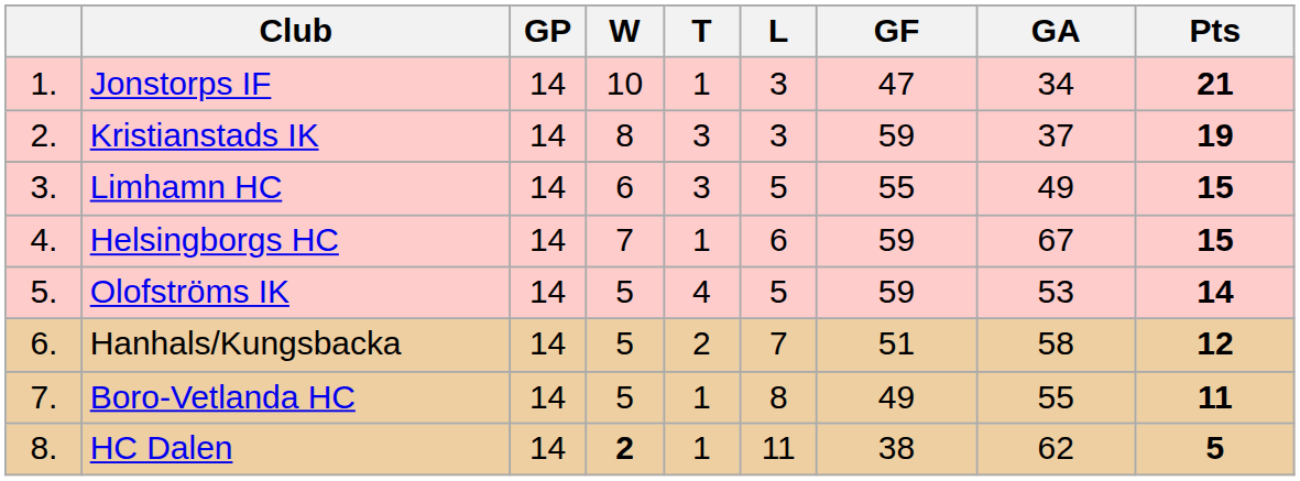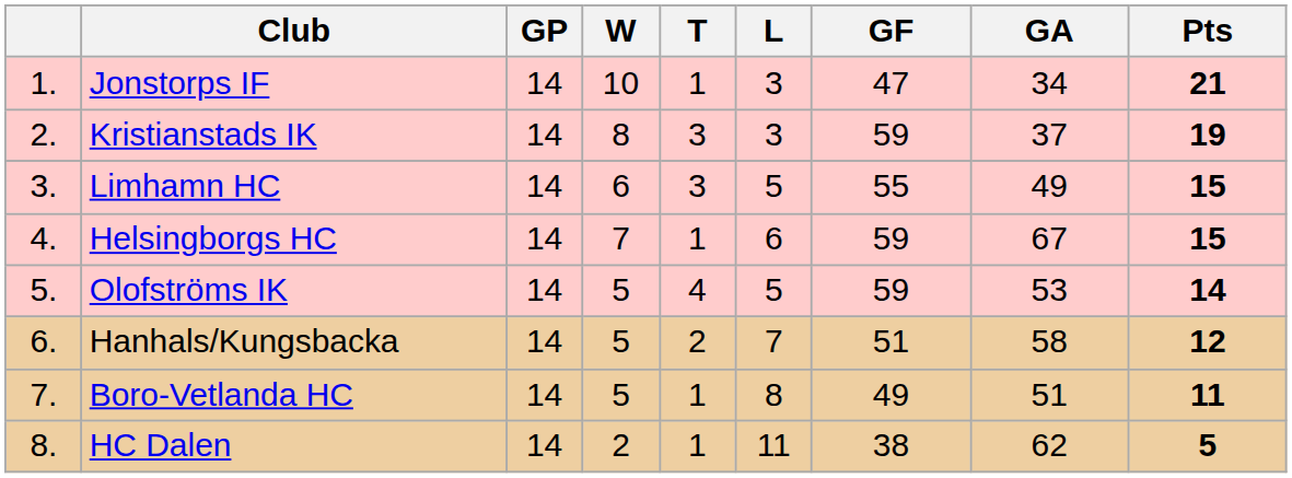 <table class="wikitable">
 <tr>
 <th width="30"></th>
 <th width="200">Club</th>
 <th width="30">GP</th>
 <th width="30">W</th>
 <th width="30">T</th>
 <th width="30">L</th>
 <th width="70">GF</th>
 <th width="70">GA</th>
 <th width="70">Pts</th>
 </tr>
 <tr bgcolor="#FFCCCC" align="center">
 <td>1.</td>
 <td align="left"><a href='#'>Jonstorps IF</a></td>
 <td>14</td>
 <td>10</td>
 <td>1</td>
 <td>3</td>
 <td>47</td>
 <td>34</td>
 <td><strong>21</strong></td>
 </tr>
 <tr bgcolor="#FFCCCC" align="center">
 <td>2.</td>
 <td align="left"><a href='#'>Kristianstads IK</a></td>
 <td>14</td>
 <td>8</td>
 <td>3</td>
 <td>3</td>
 <td>59</td>
 <td>37</td>
 <td><strong>19</strong></td>
 </tr>
 <tr bgcolor="#FFCCCC" align="center">
 <td>3.</td>
 <td align="left"><a href='#'>Limhamn HC</a></td>
 <td>14</td>
 <td>6</td>
 <td>3</td>
 <td>5</td>
 <td>55</td>
 <td>49</td>
 <td><strong>15</strong></td>
 </tr>
 <tr bgcolor="#FFCCCC" align="center">
 <td>4.</td>
 <td align="left"><a href='#'>Helsingborgs HC</a></td>
 <td>14</td>
 <td>7</td>
 <td>1</td>
 <td>6</td>
 <td>59</td>
 <td>67</td>
 <td><strong>15</strong></td>
 </tr>
 <tr bgcolor="#FFCCCC" align="center">
 <td>5.</td>
 <td align="left"><a href='#'>Olofströms IK</a></td>
 <td>14</td>
 <td>5</td>
 <td>4</td>
 <td>5</td>
 <td>59</td>
 <td>53</td>
 <td><strong>14</strong></td>
 </tr>
 <tr bgcolor="#EECFA1" align="center">
 <td>6.</td>
 <td align="left">Hanhals/Kungsbacka</td>
 <td>14</td>
 <td>5</td>
 <td>2</td>
 <td>7</td>
 <td>51</td>
 <td>58</td>
 <td><strong>12</strong></td>
 </tr>
 <tr bgcolor="#EECFA1" align="center">
 <td>7.</td>
 <td align="left"><a href='#'>Boro-Vetlanda HC</a></td>
 <td>14</td>
 <td>5</td>
 <td>1</td>
 <td>8</td>
 <td>49</td>
-<td>55</td>
+<td>51</td>
 <td><strong>11</strong></td>
 </tr>
 <tr bgcolor="#EECFA1" align="center">
 <td>8.</td>
 <td align="left"><a href='#'>HC Dalen</a></td>
 <td>14</td>
-<td><strong>2</strong></td>
+<td>2</td>
 <td>1</td>
 <td>11</td>
 <td>38</td>
 <td>62</td>
 <td><strong>5</strong></td>
 </tr>
 </table>
